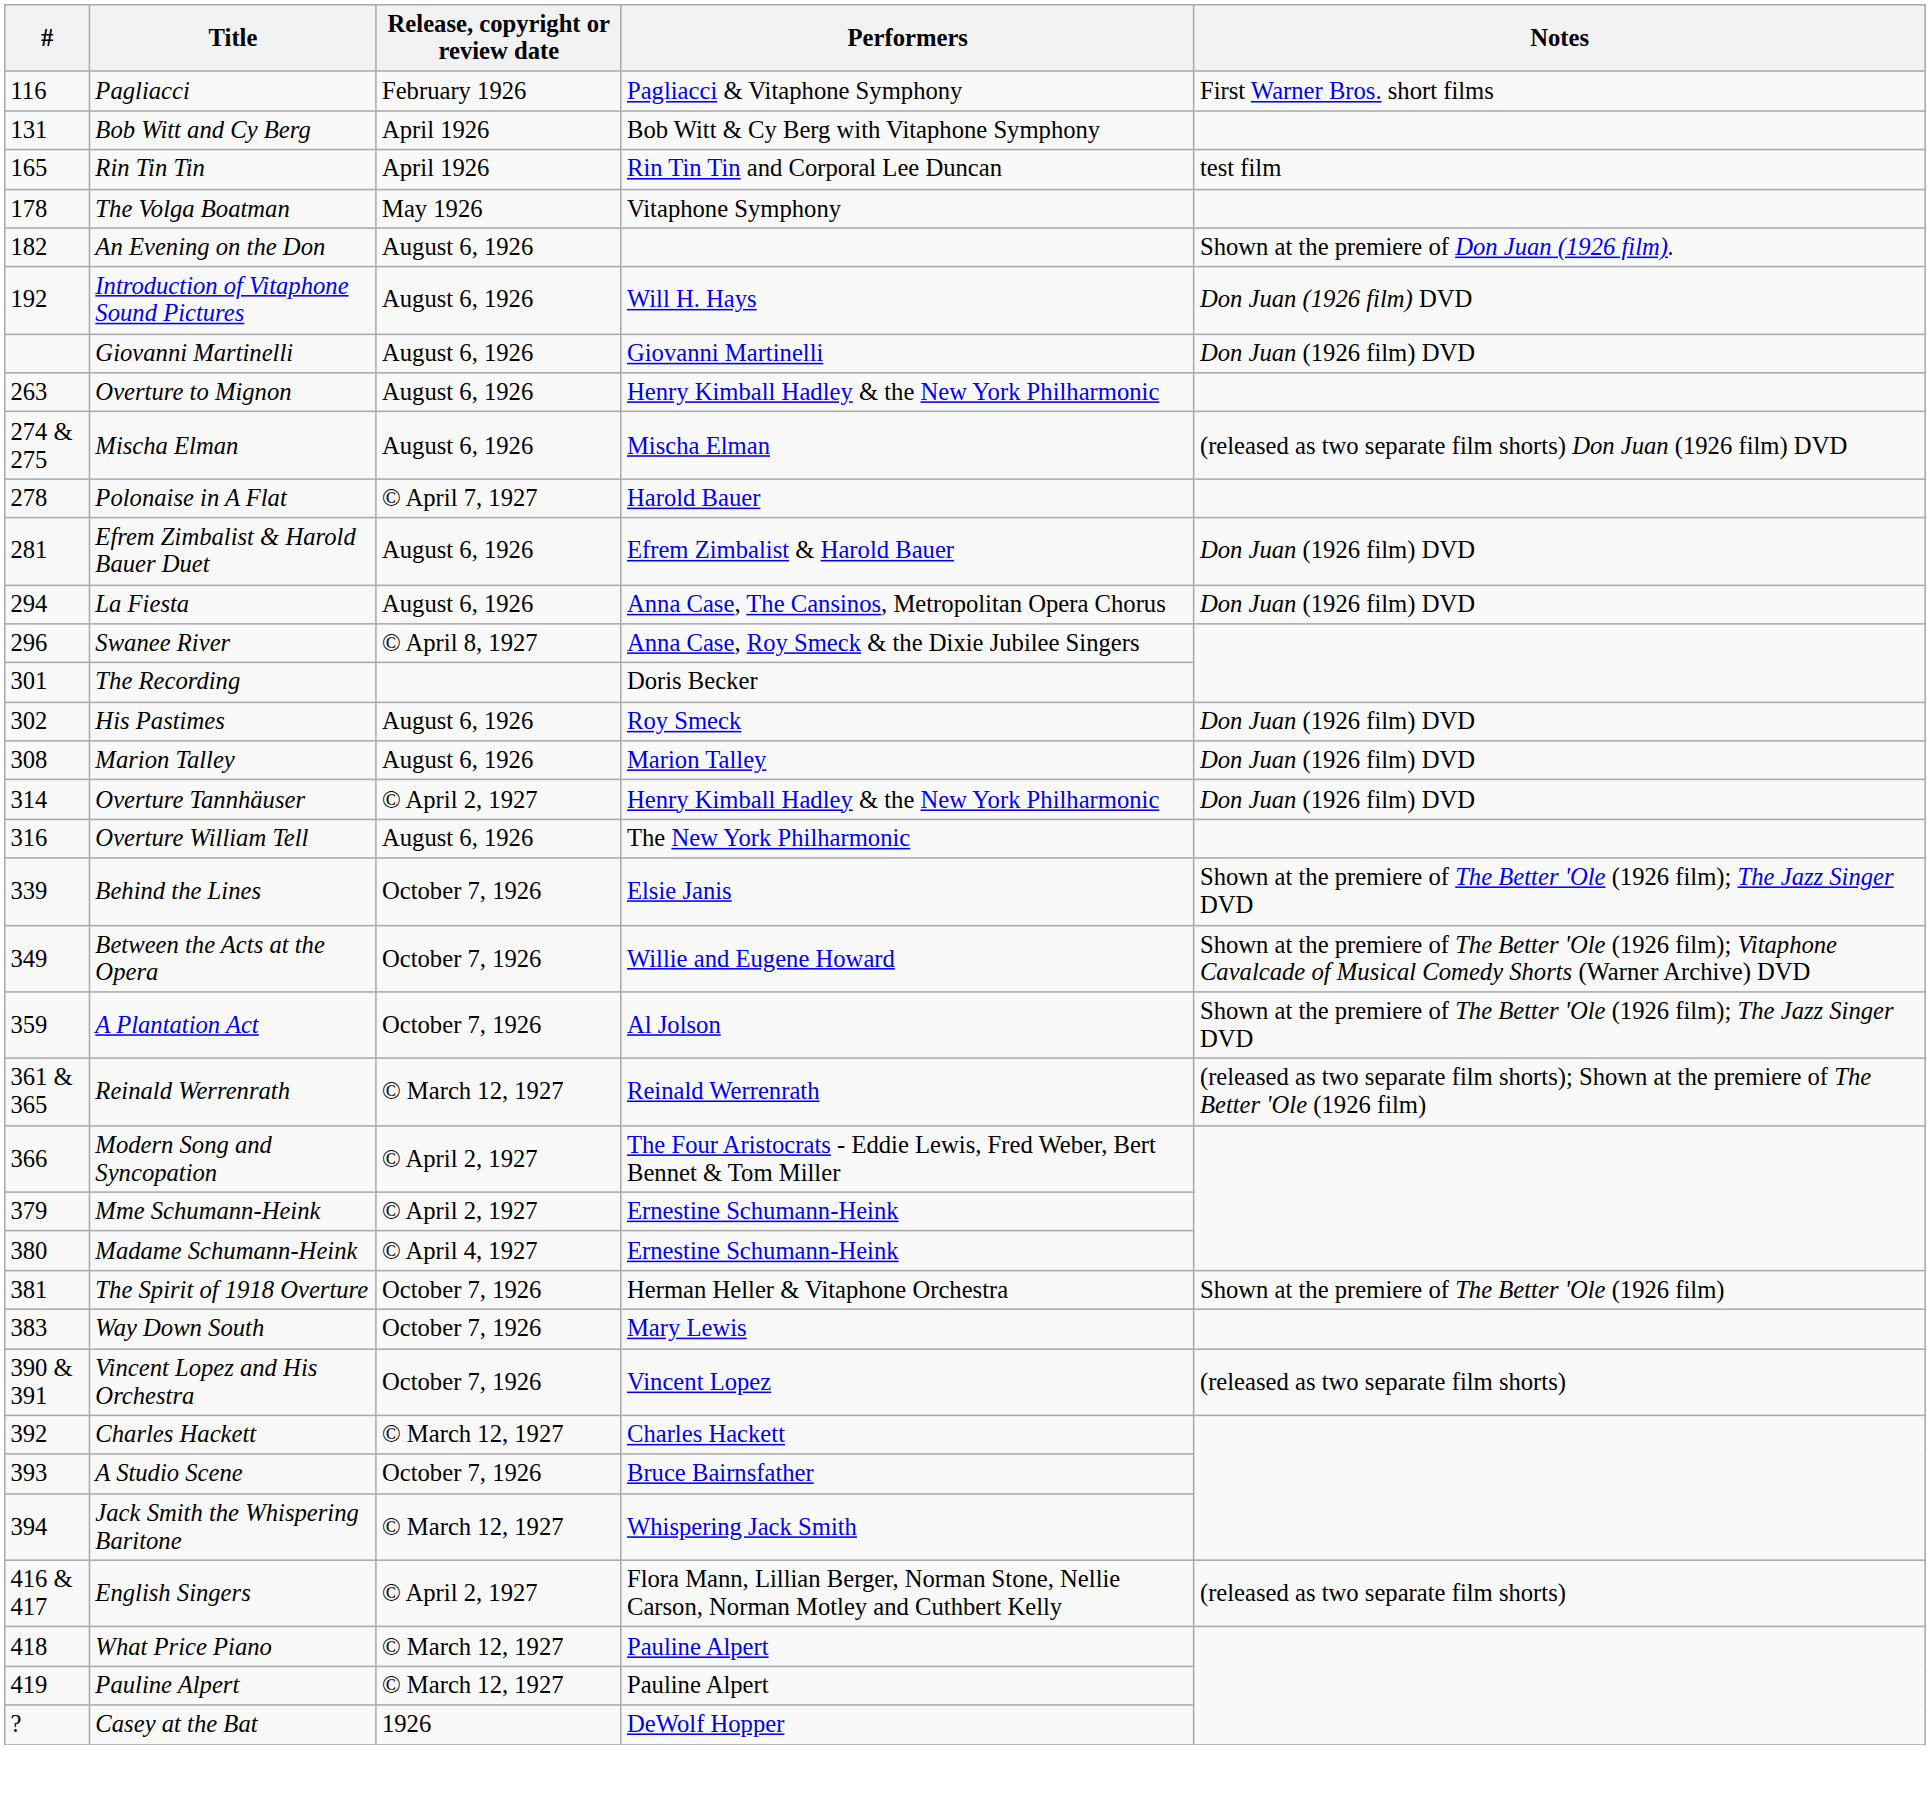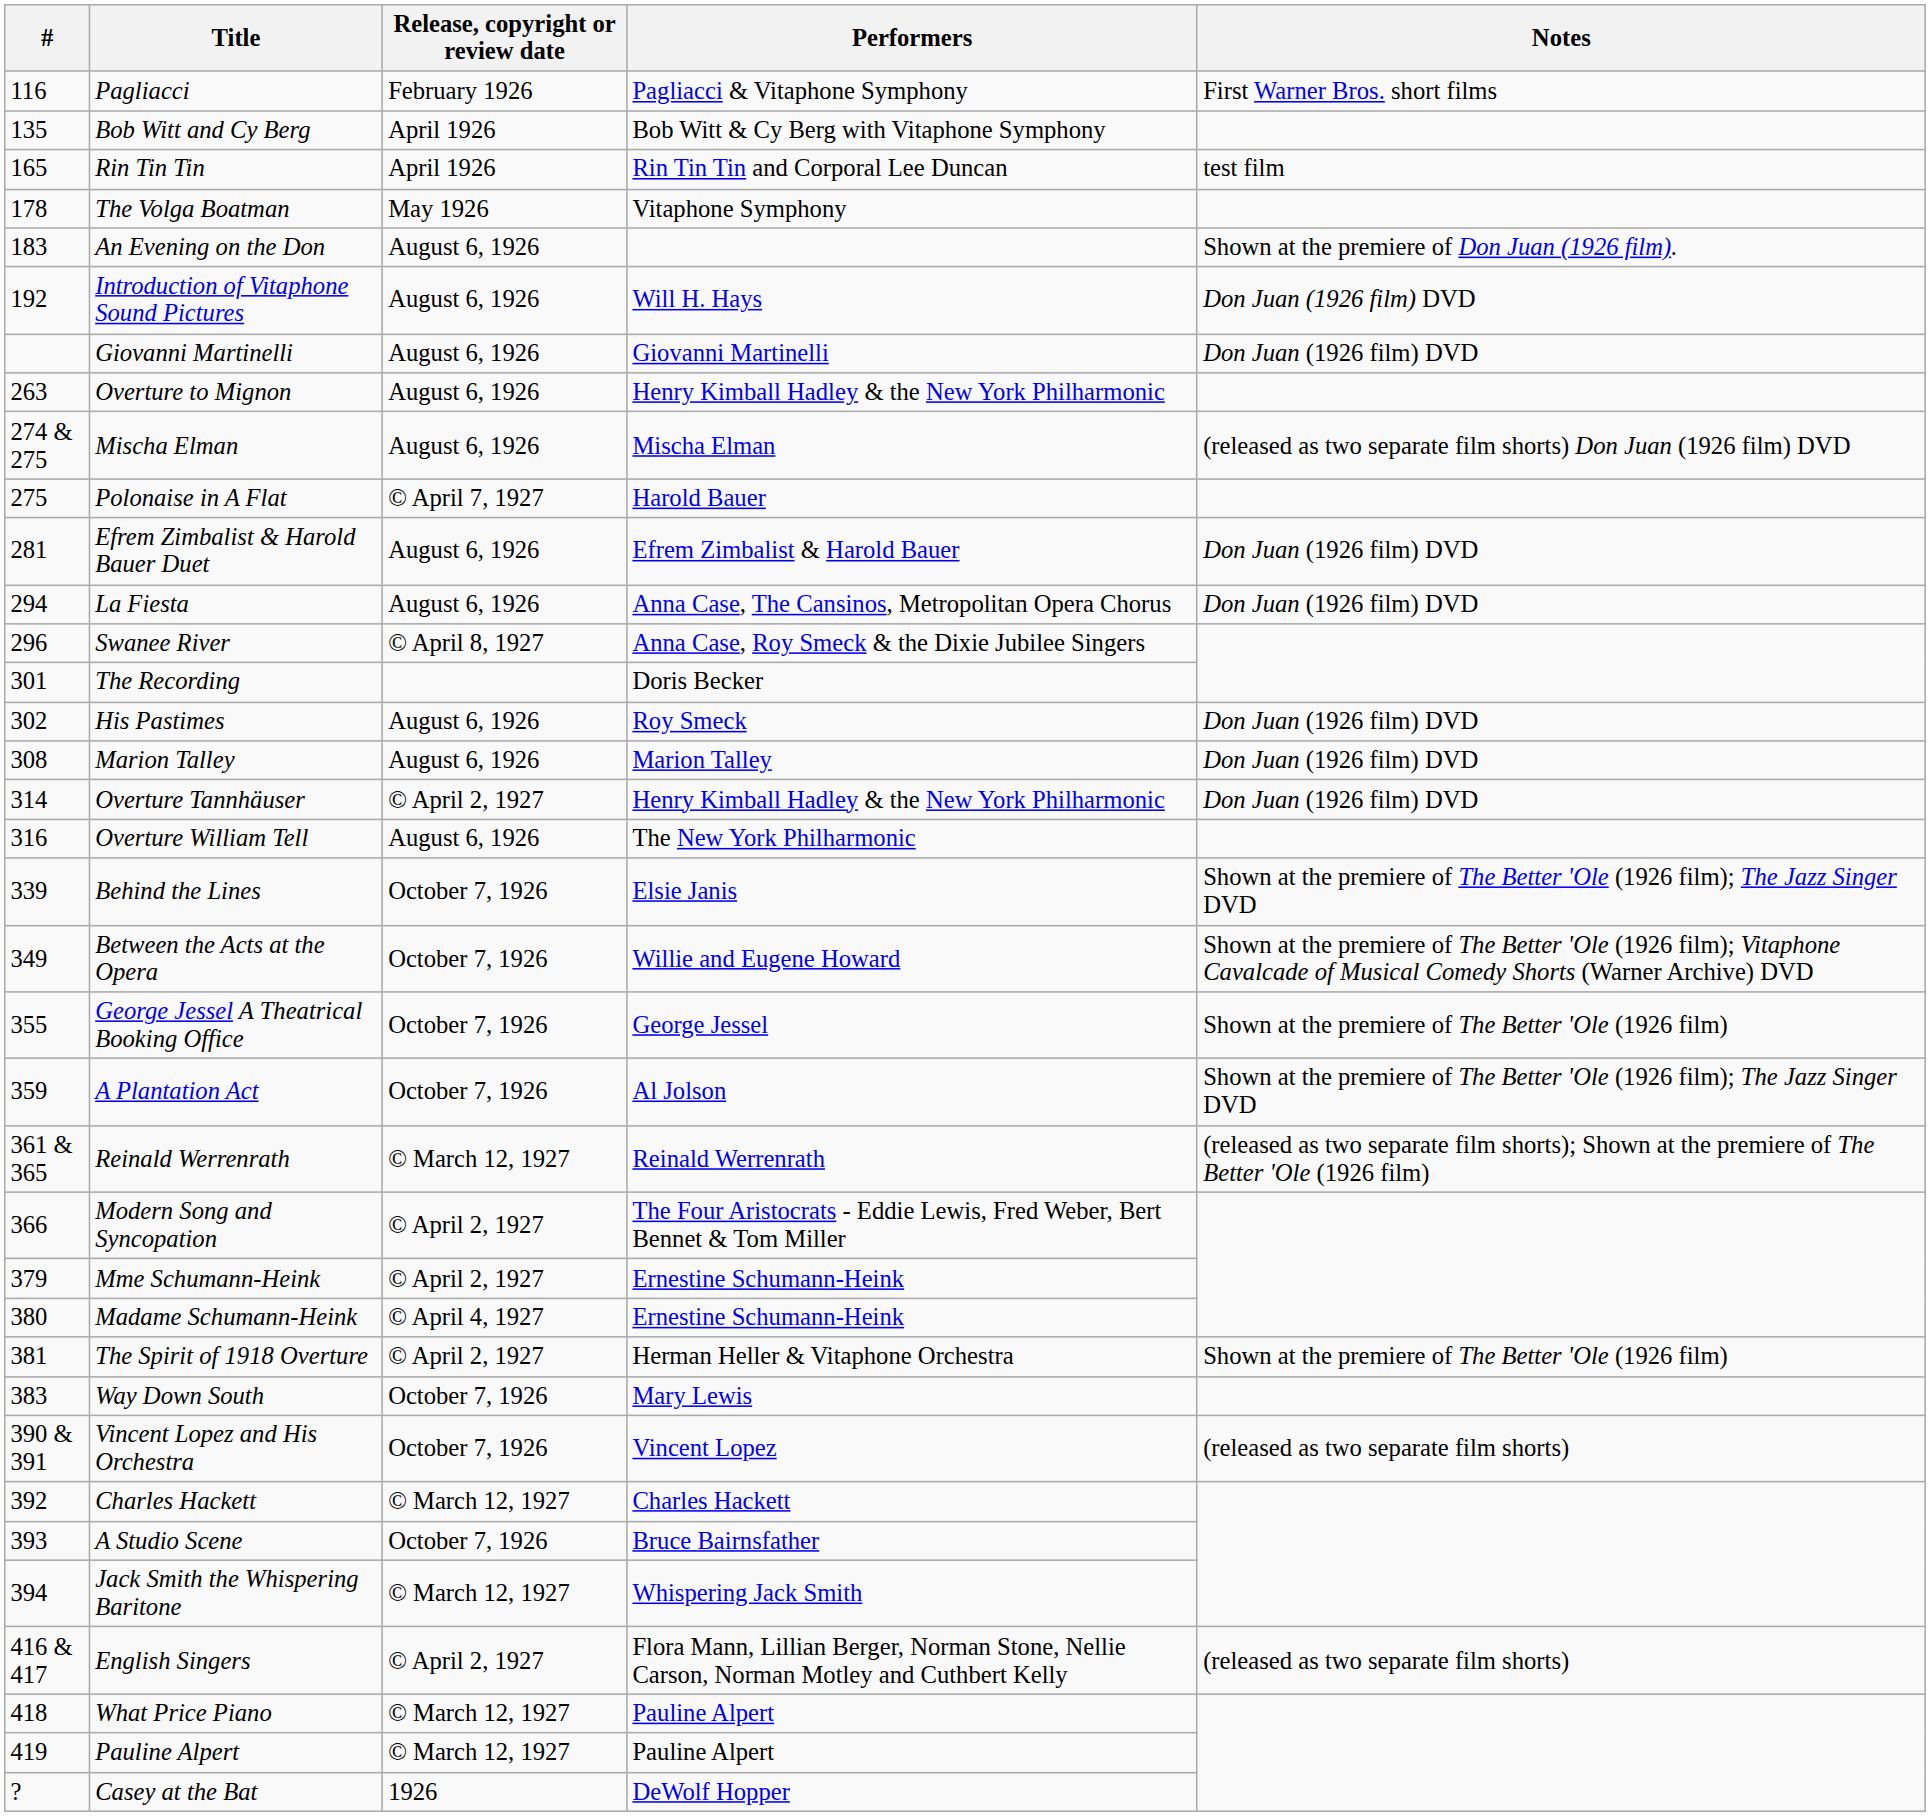 <table class="wikitable sortable" border="1">
 <tr>
 <th>#</th>
 <th>Title</th>
 <th>Release, copyright or review date</th>
 <th>Performers</th>
 <th>Notes</th>
 </tr>
 <tr>
 <td>116</td>
 <td><em>Pagliacci</em></td>
 <td>February 1926</td>
 <td><a href='#'>Pagliacci</a> & Vitaphone Symphony</td>
 <td>First <a href='#'>Warner Bros.</a> short films</td>
 </tr>
 <tr>
-<td>131</td>
+<td>135</td>
 <td><em>Bob Witt and Cy Berg</em></td>
 <td>April 1926</td>
 <td>Bob Witt & Cy Berg with Vitaphone Symphony</td>
 </tr>
 <tr>
 <td>165</td>
 <td><em>Rin Tin Tin</em></td>
 <td>April 1926</td>
 <td><a href='#'>Rin Tin Tin</a> and Corporal Lee Duncan</td>
 <td>test film</td>
 </tr>
 <tr>
 <td>178</td>
 <td><em>The Volga Boatman</em></td>
 <td>May 1926</td>
 <td>Vitaphone Symphony</td>
 <td></td>
 </tr>
 <tr>
-<td>182</td>
+<td>183</td>
 <td><em>An Evening on the Don</em></td>
 <td>August 6, 1926</td>
 <td></td>
 <td>Shown at the premiere of <em><a href='#'>Don Juan (1926 film)</a>.</em></td>
 </tr>
 <tr>
 <td>192</td>
 <td><em><a href='#'>Introduction of Vitaphone Sound Pictures</a></em></td>
 <td>August 6, 1926</td>
 <td><a href='#'>Will H. Hays</a></td>
 <td><em>Don Juan (1926 film)</em> DVD</td>
 </tr>
 <tr>
 <td></td>
 <td><em>Giovanni Martinelli</em></td>
 <td>August 6, 1926</td>
 <td><a href='#'>Giovanni Martinelli</a></td>
 <td><em>Don Juan</em> (1926 film) DVD</td>
 </tr>
 <tr>
 <td>263</td>
 <td><em>Overture to Mignon</em></td>
 <td>August 6, 1926</td>
 <td><a href='#'>Henry Kimball Hadley</a> & the <a href='#'>New York Philharmonic</a></td>
 </tr>
 <tr>
 <td>274 & 275</td>
 <td><em>Mischa Elman</em></td>
 <td>August 6, 1926</td>
 <td><a href='#'>Mischa Elman</a></td>
 <td>(released as two separate film shorts) <em>Don Juan</em> (1926 film) DVD</td>
 </tr>
 <tr>
-<td>278</td>
+<td>275</td>
 <td><em>Polonaise in A Flat</em></td>
 <td>© April 7, 1927</td>
 <td><a href='#'>Harold Bauer</a></td>
 <td></td>
 </tr>
 <tr>
 <td>281</td>
 <td><em>Efrem Zimbalist & Harold Bauer Duet</em></td>
 <td>August 6, 1926</td>
 <td><a href='#'>Efrem Zimbalist</a> & <a href='#'>Harold Bauer</a></td>
 <td><em>Don Juan</em> (1926 film) DVD</td>
 </tr>
 <tr>
 <td>294</td>
 <td><em>La Fiesta</em></td>
 <td>August 6, 1926</td>
 <td><a href='#'>Anna Case</a>, <a href='#'>The Cansinos</a>, Metropolitan Opera Chorus</td>
 <td><em>Don Juan</em> (1926 film) DVD</td>
 </tr>
 <tr>
 <td>296</td>
 <td><em>Swanee River</em></td>
 <td>© April 8, 1927</td>
 <td><a href='#'>Anna Case</a>, <a href='#'>Roy Smeck</a> & the Dixie Jubilee Singers</td>
 </tr>
 <tr>
 <td>301</td>
 <td><em>The Recording</em></td>
 <td></td>
 <td>Doris Becker</td>
 </tr>
 <tr>
 <td>302</td>
 <td><em>His Pastimes</em></td>
 <td>August 6, 1926</td>
 <td><a href='#'>Roy Smeck</a></td>
 <td><em>Don Juan</em> (1926 film) DVD</td>
 </tr>
 <tr>
 <td>308</td>
 <td><em>Marion Talley</em></td>
 <td>August 6, 1926</td>
 <td><a href='#'>Marion Talley</a></td>
 <td><em>Don Juan</em> (1926 film) DVD</td>
 </tr>
 <tr>
 <td>314</td>
 <td><em>Overture Tannhäuser</em></td>
 <td>© April 2, 1927</td>
 <td><a href='#'>Henry Kimball Hadley</a> & the <a href='#'>New York Philharmonic</a></td>
 <td><em>Don Juan</em> (1926 film) DVD</td>
 </tr>
 <tr>
 <td>316</td>
 <td><em>Overture William Tell</em></td>
 <td>August 6, 1926</td>
 <td>The <a href='#'>New York Philharmonic</a></td>
 </tr>
 <tr>
 <td>339</td>
 <td><em>Behind the Lines</em></td>
 <td>October 7, 1926</td>
 <td><a href='#'>Elsie Janis</a></td>
 <td>Shown at the premiere of <em><a href='#'>The Better 'Ole</a></em> (1926 film); <em><a href='#'>The Jazz Singer</a></em> DVD</td>
 </tr>
 <tr>
 <td>349</td>
 <td><em>Between the Acts at the Opera</em></td>
 <td>October 7, 1926</td>
 <td><a href='#'>Willie and Eugene Howard</a></td>
 <td>Shown at the premiere of <em>The Better 'Ole</em> (1926 film); <em>Vitaphone Cavalcade of Musical Comedy Shorts</em> (Warner Archive) DVD</td>
 </tr>
 <tr>
+<td>355</td>
+<td><em><a href='#'>George Jessel</a> A Theatrical Booking Office</em></td>
+<td>October 7, 1926</td>
+<td><a href='#'>George Jessel</a></td>
+<td>Shown at the premiere of <em>The Better 'Ole</em> (1926 film)</td>
+</tr>
+<tr>
 <td>359</td>
 <td><em><a href='#'>A Plantation Act</a></em></td>
 <td>October 7, 1926</td>
 <td><a href='#'>Al Jolson</a></td>
 <td>Shown at the premiere of <em>The Better 'Ole</em> (1926 film); <em>The Jazz Singer</em> DVD</td>
 </tr>
 <tr>
 <td>361 & 365</td>
 <td><em>Reinald Werrenrath</em></td>
 <td>© March 12, 1927</td>
 <td><a href='#'>Reinald Werrenrath</a></td>
 <td>(released as two separate film shorts); Shown at the premiere of <em>The Better 'Ole</em> (1926 film)</td>
 </tr>
 <tr>
 <td>366</td>
 <td><em>Modern Song and Syncopation</em></td>
 <td>© April 2, 1927</td>
 <td><a href='#'>The Four Aristocrats</a> - Eddie Lewis, Fred Weber, Bert Bennet & Tom Miller</td>
 </tr>
 <tr>
 <td>379</td>
 <td><em>Mme Schumann-Heink</em></td>
 <td>© April 2, 1927</td>
 <td><a href='#'>Ernestine Schumann-Heink</a></td>
 </tr>
 <tr>
 <td>380</td>
 <td><em>Madame Schumann-Heink</em></td>
 <td>© April 4, 1927</td>
 <td><a href='#'>Ernestine Schumann-Heink</a></td>
 </tr>
 <tr>
 <td>381</td>
 <td><em>The Spirit of 1918 Overture</em></td>
-<td>October 7, 1926</td>
+<td>© April 2, 1927</td>
 <td>Herman Heller & Vitaphone Orchestra</td>
 <td>Shown at the premiere of <em>The Better 'Ole</em> (1926 film)</td>
 </tr>
 <tr>
 <td>383</td>
 <td><em>Way Down South</em></td>
 <td>October 7, 1926</td>
 <td><a href='#'>Mary Lewis</a></td>
 </tr>
 <tr>
 <td>390 & 391</td>
 <td><em>Vincent Lopez and His Orchestra</em></td>
 <td>October 7, 1926</td>
 <td><a href='#'>Vincent Lopez</a></td>
 <td>(released as two separate film shorts)</td>
 </tr>
 <tr>
 <td>392</td>
 <td><em>Charles Hackett</em></td>
 <td>© March 12, 1927</td>
 <td><a href='#'>Charles Hackett</a></td>
 </tr>
 <tr>
 <td>393</td>
 <td><em>A Studio Scene</em></td>
 <td>October 7, 1926</td>
 <td><a href='#'>Bruce Bairnsfather</a></td>
 </tr>
 <tr>
 <td>394</td>
 <td><em>Jack Smith the Whispering Baritone</em></td>
 <td>© March 12, 1927</td>
 <td><a href='#'>Whispering Jack Smith</a></td>
 </tr>
 <tr>
 <td>416 & 417</td>
 <td><em>English Singers</em></td>
 <td>© April 2, 1927</td>
 <td>Flora Mann, Lillian Berger, Norman Stone, Nellie Carson, Norman Motley and Cuthbert Kelly</td>
 <td>(released as two separate film shorts)</td>
 </tr>
 <tr>
 <td>418</td>
 <td><em>What Price Piano</em></td>
 <td>© March 12, 1927</td>
 <td><a href='#'>Pauline Alpert</a></td>
 </tr>
 <tr>
 <td>419</td>
 <td><em>Pauline Alpert</em></td>
 <td>© March 12, 1927</td>
 <td>Pauline Alpert</td>
 </tr>
 <tr>
 <td>?</td>
 <td><em>Casey at the Bat</em></td>
 <td>1926</td>
 <td><a href='#'>DeWolf Hopper</a></td>
 </tr>
 </table>
